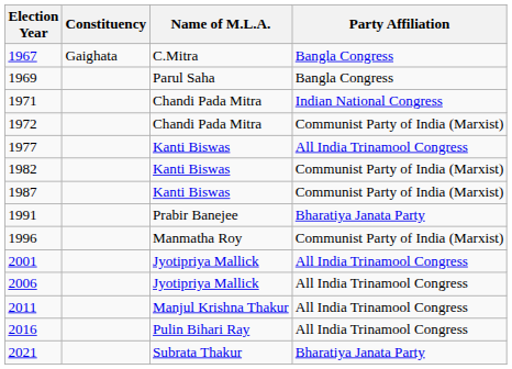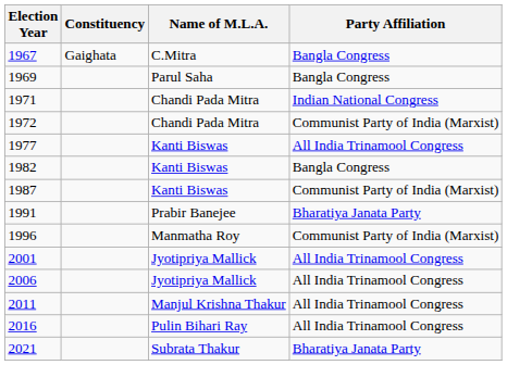 <table class="wikitable sortable"ìÍĦĤĠčw>
 <tr>
 <th>Election<br> Year</th>
 <th>Constituency</th>
 <th>Name of M.L.A.</th>
 <th>Party Affiliation</th>
 </tr>
 <tr>
 <td><a href='#'>1967</a></td>
 <td>Gaighata</td>
 <td>C.Mitra</td>
 <td><a href='#'>Bangla Congress</a></td>
 </tr>
 <tr>
 <td>1969</td>
 <td></td>
 <td>Parul Saha</td>
 <td>Bangla Congress </td>
 </tr>
 <tr>
 <td>1971</td>
 <td></td>
 <td>Chandi Pada Mitra</td>
 <td><a href='#'>Indian National Congress</a></td>
 </tr>
 <tr>
 <td>1972</td>
 <td></td>
 <td>Chandi Pada Mitra</td>
 <td>Communist Party of India (Marxist)</td>
 </tr>
 <tr>
 <td>1977</td>
 <td></td>
 <td><a href='#'>Kanti Biswas</a></td>
 <td><a href='#'>All India Trinamool Congress</a></td>
 </tr>
 <tr>
 <td>1982</td>
 <td></td>
 <td><a href='#'>Kanti Biswas</a></td>
-<td>Communist Party of India (Marxist)</td>
+<td>Bangla Congress </td>
 </tr>
 <tr>
 <td>1987</td>
 <td></td>
 <td><a href='#'>Kanti Biswas</a></td>
 <td>Communist Party of India (Marxist)</td>
 </tr>
 <tr>
 <td>1991</td>
 <td></td>
 <td>Prabir Banejee</td>
 <td><a href='#'>Bharatiya Janata Party</a></td>
 </tr>
 <tr>
 <td>1996</td>
 <td></td>
 <td>Manmatha Roy</td>
 <td>Communist Party of India (Marxist)</td>
 </tr>
 <tr>
 <td><a href='#'>2001</a></td>
 <td></td>
 <td><a href='#'>Jyotipriya Mallick</a></td>
 <td><a href='#'>All India Trinamool Congress</a></td>
 </tr>
 <tr>
 <td><a href='#'>2006</a></td>
 <td></td>
 <td><a href='#'>Jyotipriya Mallick</a></td>
 <td>All India Trinamool Congress</td>
 </tr>
 <tr>
 <td><a href='#'>2011</a></td>
 <td></td>
 <td><a href='#'>Manjul Krishna Thakur</a></td>
 <td>All India Trinamool Congress</td>
 </tr>
 <tr>
 <td><a href='#'>2016</a></td>
 <td></td>
 <td><a href='#'>Pulin Bihari Ray</a></td>
 <td>All India Trinamool Congress </td>
 </tr>
 <tr>
 <td><a href='#'>2021</a></td>
 <td></td>
 <td><a href='#'>Subrata Thakur</a></td>
 <td><a href='#'>Bharatiya Janata Party</a></td>
 </tr>
 </table>
